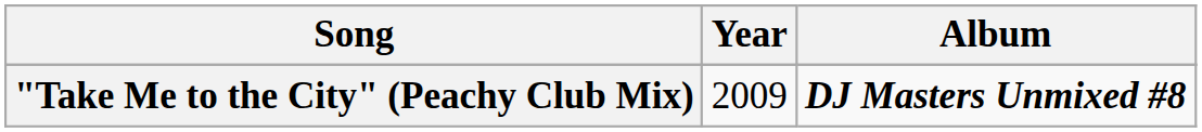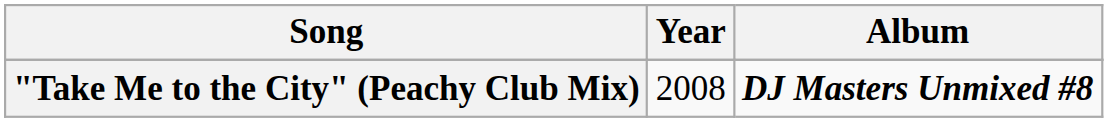 <table class="wikitable plainrowheaders" style="text-align:center;">
 <tr>
 <th>Song</th>
 <th>Year</th>
 <th>Album</th>
 </tr>
 <tr>
 </tr>
 <tr>
 <th scope="row">"Take Me to the City" (Peachy Club Mix)</th>
-<td>2009</td>
+<td>2008</td>
 <td><strong><em>DJ Masters Unmixed #8</em></strong></td>
 </tr>
 </table>
